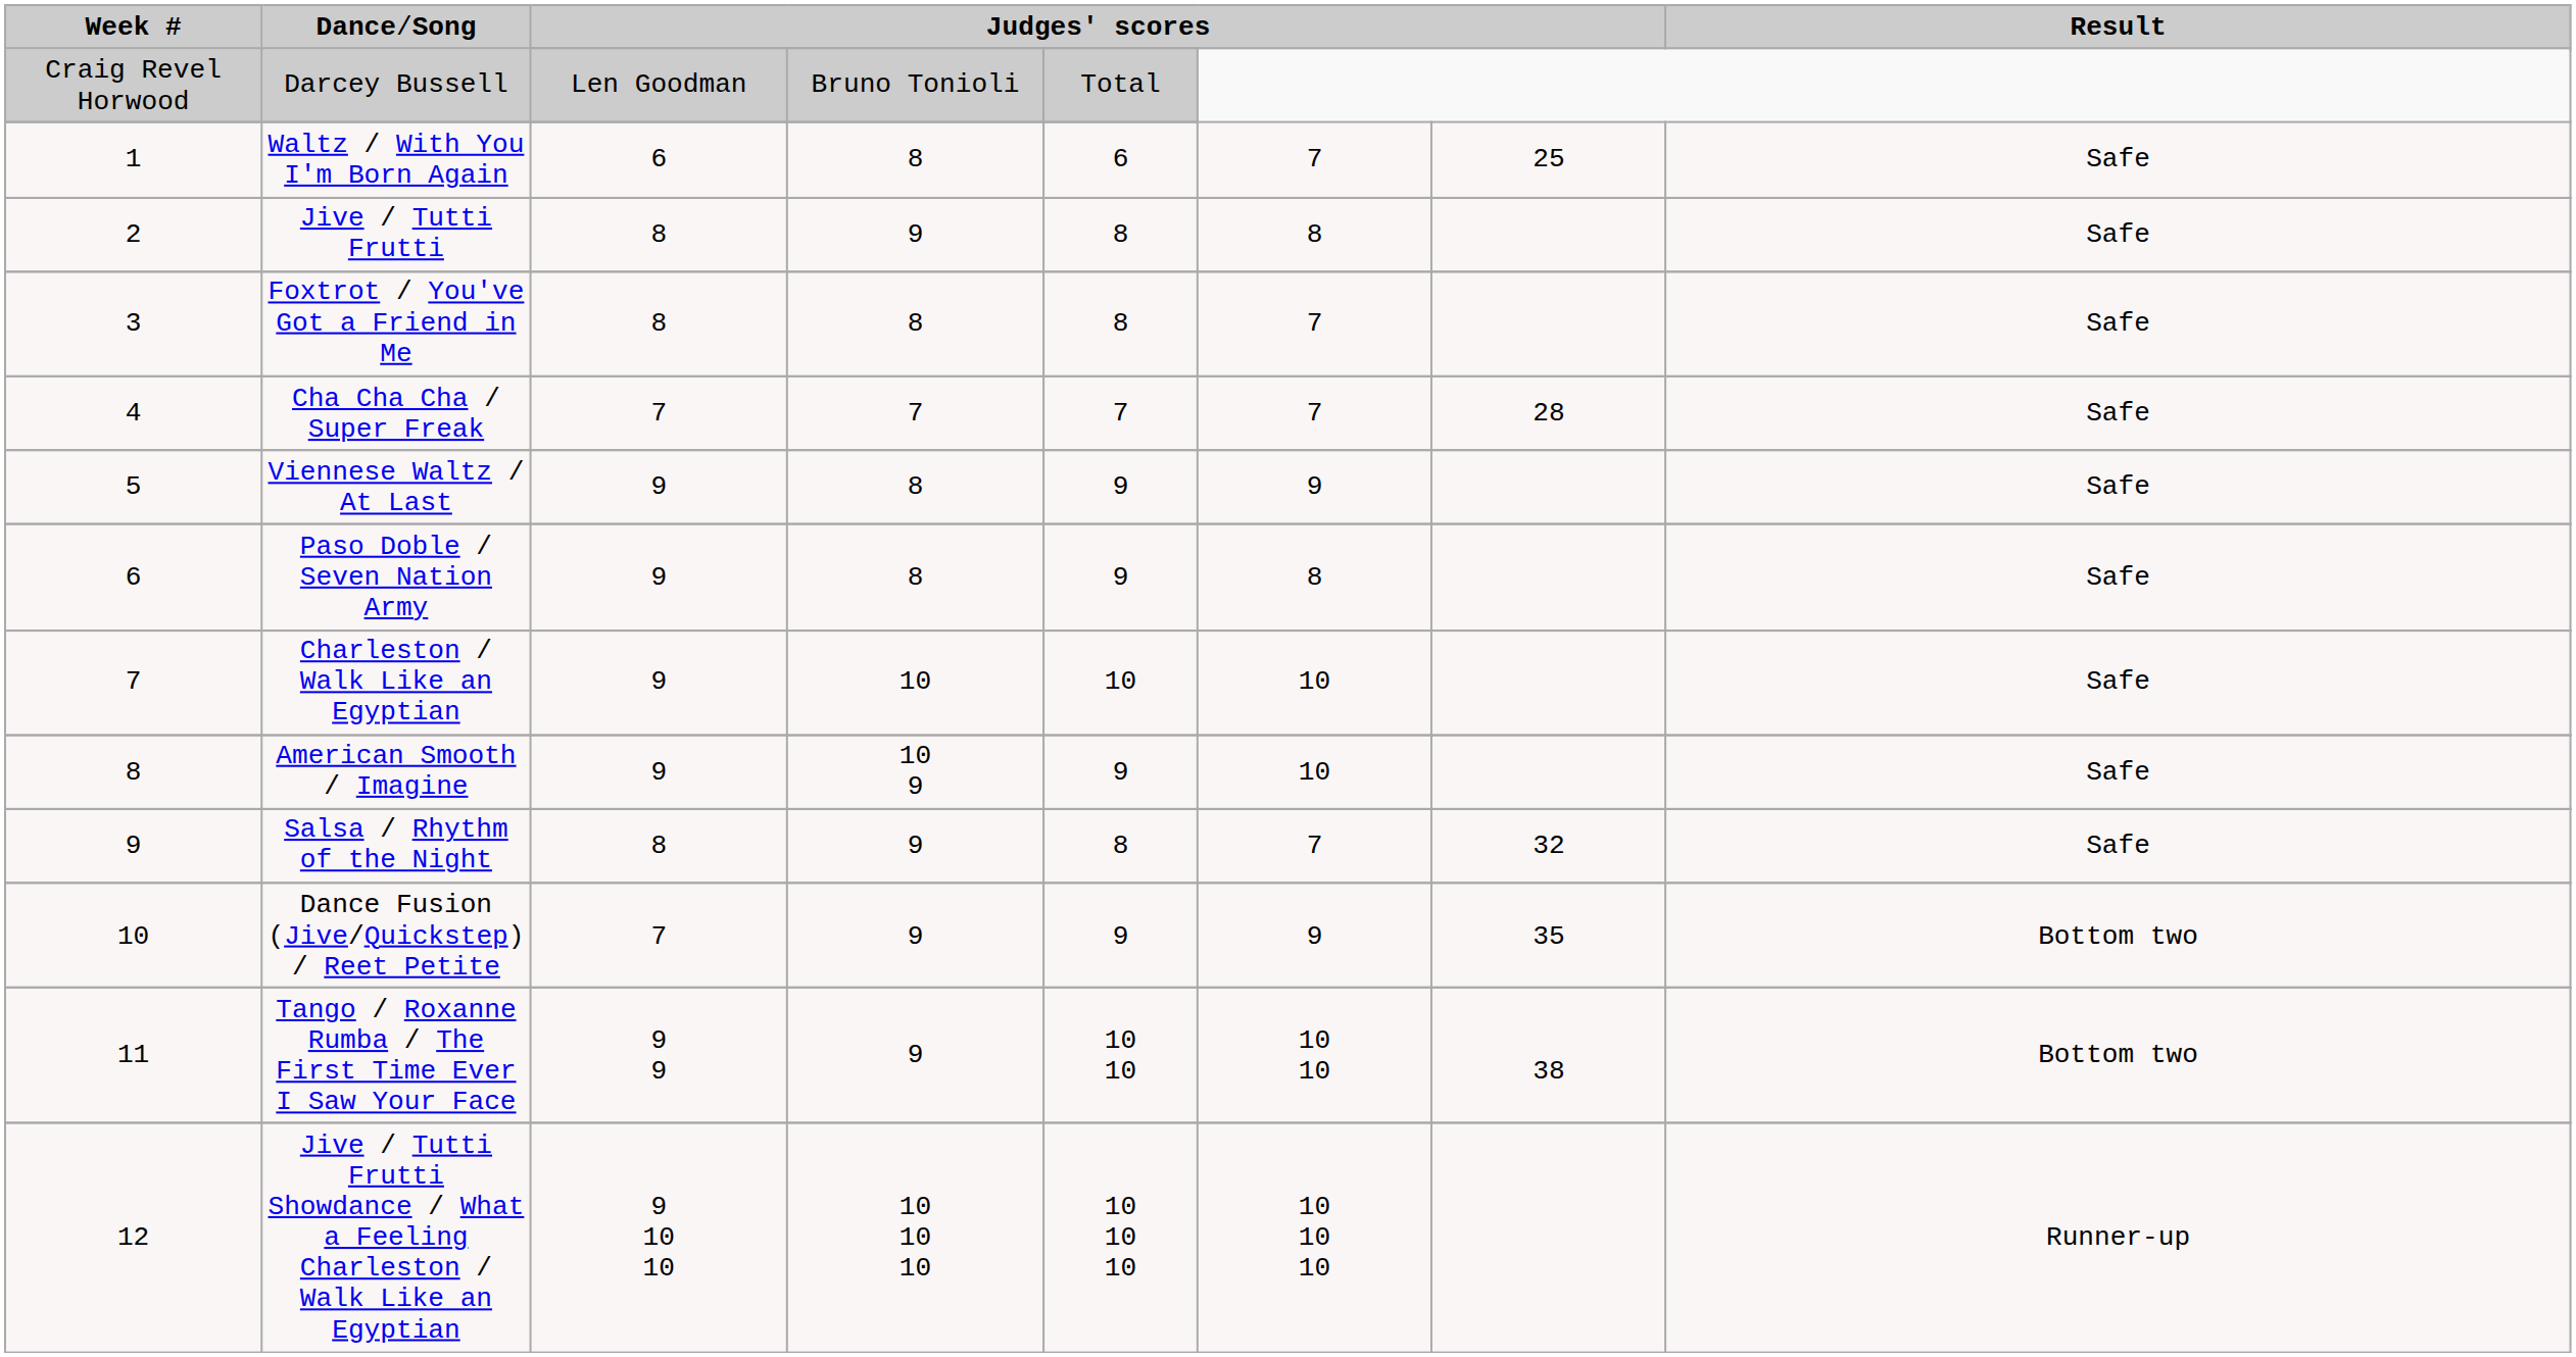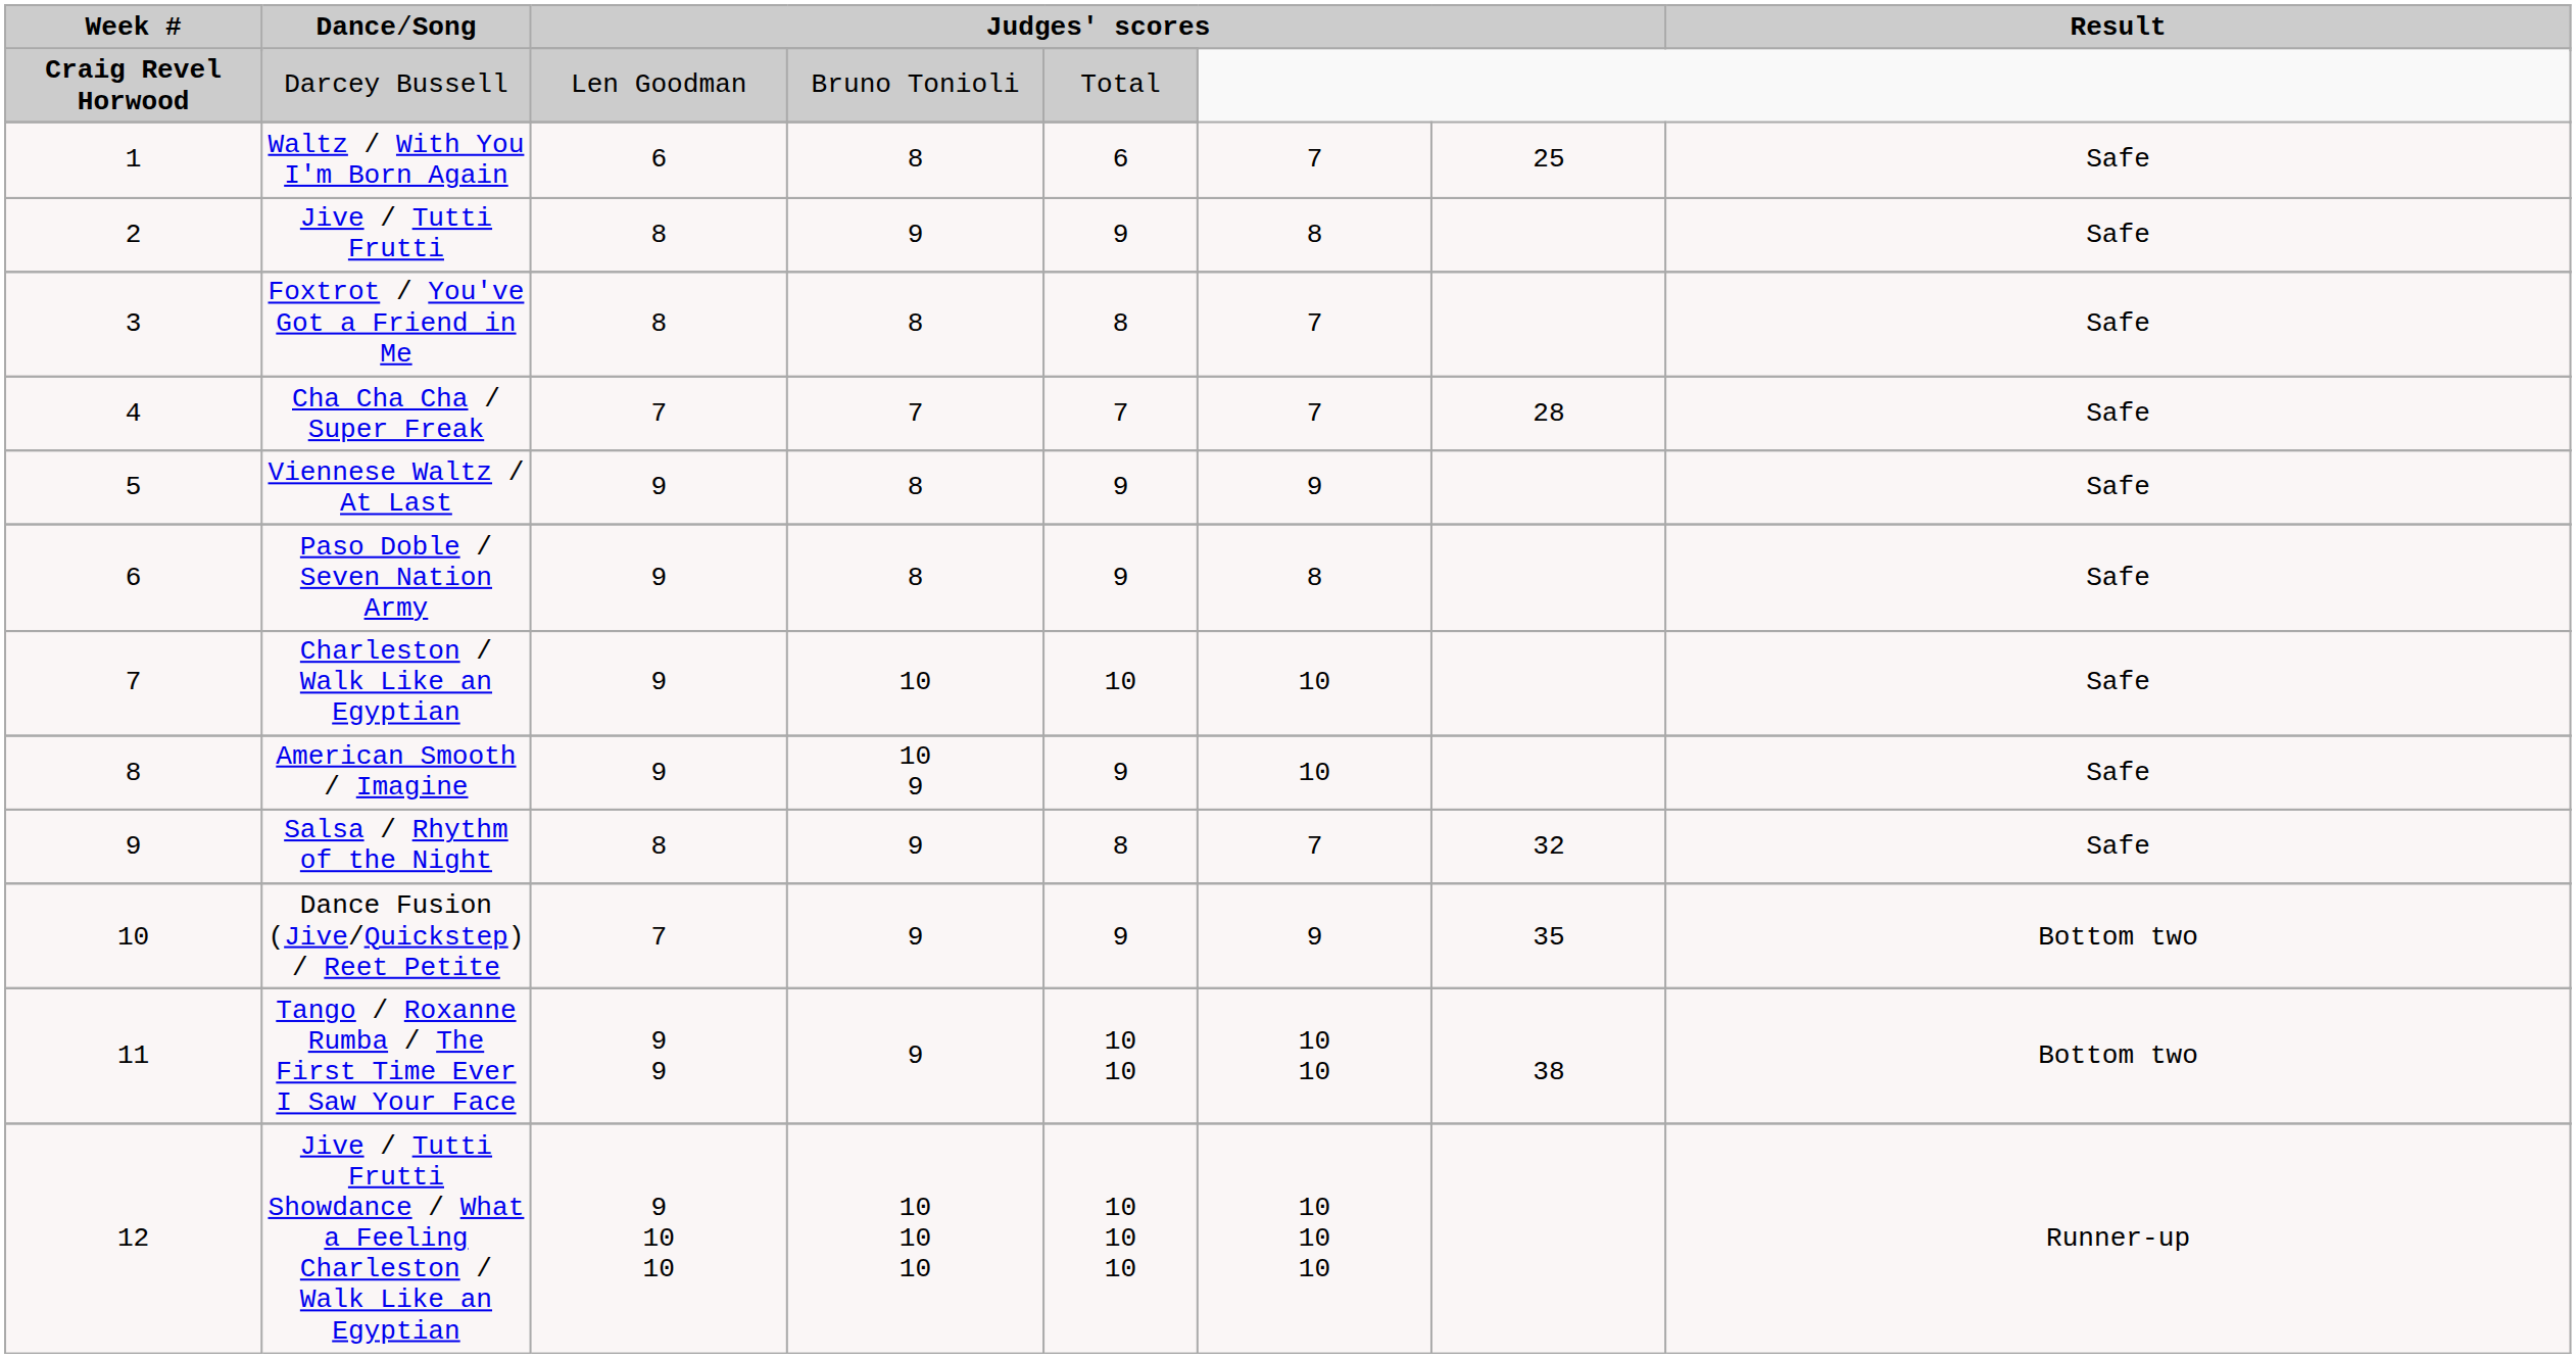 <table class="wikitable" align="center">
 <tr>
 <td rowspan="2" bgcolor="CCCCCC" align="Center"><strong>Week #</strong></td>
 <td rowspan="2" bgcolor="CCCCCC" align="Center"><strong>Dance</strong>/<strong>Song</strong></td>
 <td colspan="5" bgcolor="CCCCCC" align="Center"><strong>Judges' scores</strong></td>
 <td rowspan="2" bgcolor="CCCCCC" align="Center"><strong>Result</strong></td>
 </tr>
 <tr>
 </tr>
 <tr>
-<td bgcolor="CCCCCC" width="10%" align="center">Craig Revel Horwood</td>
+<td bgcolor="CCCCCC" width="10%" align="center"><strong>Craig Revel Horwood</strong></td>
 <td bgcolor="CCCCCC" width="10%" align="center">Darcey Bussell</td>
 <td bgcolor="CCCCCC" width="10%" align="center">Len Goodman</td>
 <td bgcolor="CCCCCC" width="10%" align="center">Bruno Tonioli</td>
 <td bgcolor="CCCCCC" width="6%" align="center">Total</td>
 </tr>
 <tr>
 </tr>
 <tr>
 <td align="center" bgcolor="FAF6F6">1</td>
 <td align="center" bgcolor="FAF6F6"><a href='#'>Waltz</a> / <a href='#'>With You I'm Born Again</a></td>
 <td align="center" bgcolor="FAF6F6">6</td>
 <td align="center" bgcolor="FAF6F6">8</td>
 <td align="center" bgcolor="FAF6F6">6</td>
 <td align="center" bgcolor="FAF6F6">7</td>
 <td align="center" bgcolor="FAF6F6">25</td>
 <td align="center" bgcolor="FAF6F6">Safe</td>
 </tr>
 <tr>
 </tr>
 <tr>
 <td align="center" bgcolor="FAF6F6">2</td>
 <td align="center" bgcolor="FAF6F6"><a href='#'>Jive</a> / <a href='#'>Tutti Frutti</a></td>
 <td align="center" bgcolor="FAF6F6">8</td>
 <td align="center" bgcolor="FAF6F6">9</td>
-<td align="center" bgcolor="FAF6F6">8</td>
+<td align="center" bgcolor="FAF6F6">9</td>
 <td align="center" bgcolor="FAF6F6">8</td>
 <td align="center" bgcolor="FAF6F6"></td>
 <td align="center" bgcolor="FAF6F6">Safe</td>
 </tr>
 <tr>
 </tr>
 <tr>
 <td align="center" bgcolor="FAF6F6">3</td>
 <td align="center" bgcolor="FAF6F6"><a href='#'>Foxtrot</a> / <a href='#'>You've Got a Friend in Me</a></td>
 <td align="center" bgcolor="FAF6F6">8</td>
 <td align="center" bgcolor="FAF6F6">8</td>
 <td align="center" bgcolor="FAF6F6">8</td>
 <td align="center" bgcolor="FAF6F6">7</td>
 <td align="center" bgcolor="FAF6F6"></td>
 <td align="center" bgcolor="FAF6F6">Safe</td>
 </tr>
 <tr>
 </tr>
 <tr>
 <td align="center" bgcolor="FAF6F6">4</td>
 <td align="center" bgcolor="FAF6F6"><a href='#'>Cha Cha Cha</a> / <a href='#'>Super Freak</a></td>
 <td align="center" bgcolor="FAF6F6">7</td>
 <td align="center" bgcolor="FAF6F6">7</td>
 <td align="center" bgcolor="FAF6F6">7</td>
 <td align="center" bgcolor="FAF6F6">7</td>
 <td align="center" bgcolor="FAF6F6">28</td>
 <td align="center" bgcolor="FAF6F6">Safe</td>
 </tr>
 <tr>
 </tr>
 <tr>
 <td align="center" bgcolor="FAF6F6">5</td>
 <td align="center" bgcolor="FAF6F6"><a href='#'>Viennese Waltz</a> / <a href='#'>At Last</a></td>
 <td align="center" bgcolor="FAF6F6">9</td>
 <td align="center" bgcolor="FAF6F6">8</td>
 <td align="center" bgcolor="FAF6F6">9</td>
 <td align="center" bgcolor="FAF6F6">9</td>
 <td align="center" bgcolor="FAF6F6"></td>
 <td align="center" bgcolor="FAF6F6">Safe</td>
 </tr>
 <tr>
 </tr>
 <tr>
 <td align="center" bgcolor="FAF6F6">6</td>
 <td align="center" bgcolor="FAF6F6"><a href='#'>Paso Doble</a> / <a href='#'>Seven Nation Army</a></td>
 <td align="center" bgcolor="FAF6F6">9</td>
 <td align="center" bgcolor="FAF6F6">8</td>
 <td align="center" bgcolor="FAF6F6">9</td>
 <td align="center" bgcolor="FAF6F6">8</td>
 <td align="center" bgcolor="FAF6F6"></td>
 <td align="center" bgcolor="FAF6F6">Safe</td>
 </tr>
 <tr>
 </tr>
 <tr>
 <td align="center" bgcolor="FAF6F6">7</td>
 <td align="center" bgcolor="FAF6F6"><a href='#'>Charleston</a> / <a href='#'>Walk Like an Egyptian</a></td>
 <td align="center" bgcolor="FAF6F6">9</td>
 <td align="center" bgcolor="FAF6F6">10</td>
 <td align="center" bgcolor="FAF6F6">10</td>
 <td align="center" bgcolor="FAF6F6">10</td>
 <td align="center" bgcolor="FAF6F6"></td>
 <td align="center" bgcolor="FAF6F6">Safe</td>
 </tr>
 <tr>
 </tr>
 <tr>
 <td align="center" bgcolor="FAF6F6">8</td>
 <td align="center" bgcolor="FAF6F6"><a href='#'>American Smooth</a> / <a href='#'>Imagine</a></td>
 <td align="center" bgcolor="FAF6F6">9</td>
 <td align="center" bgcolor="FAF6F6">10 <br> 9</td>
 <td align="center" bgcolor="FAF6F6">9</td>
 <td align="center" bgcolor="FAF6F6">10</td>
 <td align="center" bgcolor="FAF6F6"></td>
 <td align="center" bgcolor="FAF6F6">Safe</td>
 </tr>
 <tr>
 </tr>
 <tr>
 <td align="center" bgcolor="FAF6F6">9</td>
 <td align="center" bgcolor="FAF6F6"><a href='#'>Salsa</a> / <a href='#'>Rhythm of the Night</a></td>
 <td align="center" bgcolor="FAF6F6">8</td>
 <td align="center" bgcolor="FAF6F6">9</td>
 <td align="center" bgcolor="FAF6F6">8</td>
 <td align="center" bgcolor="FAF6F6">7</td>
 <td align="center" bgcolor="FAF6F6">32</td>
 <td align="center" bgcolor="FAF6F6">Safe</td>
 </tr>
 <tr>
 </tr>
 <tr>
 <td align="center" bgcolor="FAF6F6">10</td>
 <td align="center" bgcolor="FAF6F6">Dance Fusion (<a href='#'>Jive</a>/<a href='#'>Quickstep</a>) / <a href='#'>Reet Petite</a></td>
 <td align="center" bgcolor="FAF6F6">7</td>
 <td align="center" bgcolor="FAF6F6">9</td>
 <td align="center" bgcolor="FAF6F6">9</td>
 <td align="center" bgcolor="FAF6F6">9</td>
 <td align="center" bgcolor="FAF6F6">35</td>
 <td align="center" bgcolor="FAF6F6">Bottom two</td>
 </tr>
 <tr>
 </tr>
 <tr>
 <td align="center" bgcolor="FAF6F6">11</td>
 <td align="center" bgcolor="FAF6F6"><a href='#'>Tango</a> / <a href='#'>Roxanne</a> <br> <a href='#'>Rumba</a> / <a href='#'>The First Time Ever I Saw Your Face</a></td>
 <td align="center" bgcolor="FAF6F6">9 <br> 9</td>
 <td align="center" bgcolor="FAF6F6">9</td>
 <td align="center" bgcolor="FAF6F6">10 <br> 10</td>
 <td align="center" bgcolor="FAF6F6">10 <br> 10</td>
 <td align="center" bgcolor="FAF6F6"> <br> 38</td>
 <td align="center" bgcolor="FAF6F6">Bottom two</td>
 </tr>
 <tr>
 </tr>
 <tr>
 <td align="center" bgcolor="FAF6F6">12</td>
 <td align="center" bgcolor="FAF6F6"><a href='#'>Jive</a> / <a href='#'>Tutti Frutti</a> <br> <a href='#'>Showdance</a> / <a href='#'>What a Feeling</a>  <br> <a href='#'>Charleston</a> / <a href='#'>Walk Like an Egyptian</a></td>
 <td align="center" bgcolor="FAF6F6">9  <br> 10 <br> 10</td>
 <td align="center" bgcolor="FAF6F6">10 <br> 10 <br> 10</td>
 <td align="center" bgcolor="FAF6F6">10 <br> 10 <br> 10</td>
 <td align="center" bgcolor="FAF6F6">10 <br> 10 <br> 10</td>
 <td align="center" bgcolor="FAF6F6"> <br>  <br> </td>
 <td align="center" bgcolor="FAF6F6">Runner-up</td>
 </tr>
 </table>
